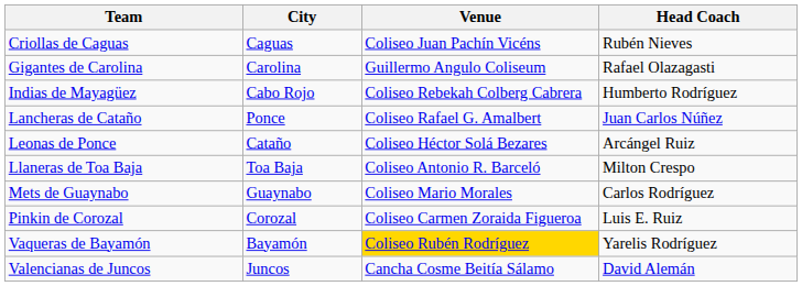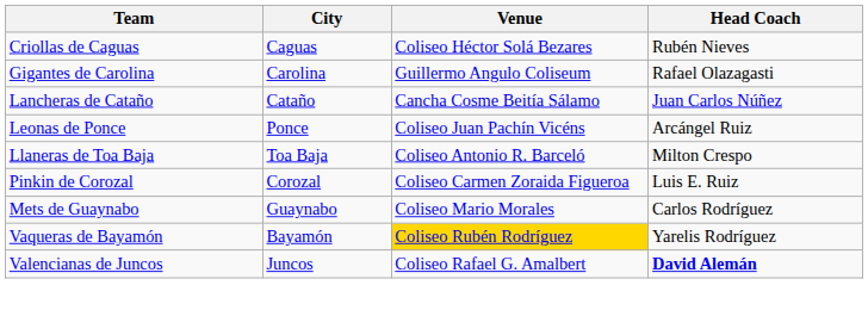 <table class="wikitable" width=800 style="text-align: Left; ">
 <tr>
 <th width=30%>Team</th>
 <th width=15%>City</th>
 <th width=30%>Venue</th>
 <th width=25%>Head Coach</th>
 </tr>
 <tr>
 <td align="left"><a href='#'>Criollas de Caguas</a></td>
 <td><a href='#'>Caguas</a></td>
-<td><a href='#'>Coliseo Juan Pachín Vicéns</a></td>
+<td><a href='#'>Coliseo Héctor Solá Bezares</a></td>
 <td> Rubén Nieves</td>
 </tr>
 <tr>
 <td align="left"><a href='#'>Gigantes de Carolina</a></td>
 <td><a href='#'>Carolina</a></td>
 <td><a href='#'>Guillermo Angulo Coliseum</a></td>
 <td> Rafael Olazagasti</td>
 </tr>
 <tr>
-<td align="left"><a href='#'>Indias de Mayagüez</a></td>
-<td><a href='#'>Cabo Rojo</a></td>
-<td><a href='#'>Coliseo Rebekah Colberg Cabrera</a></td>
-<td> Humberto Rodríguez</td>
-</tr>
-<tr>
 <td align="left"><a href='#'>Lancheras de Cataño</a></td>
-<td><a href='#'>Ponce</a></td>
-<td><a href='#'>Coliseo Rafael G. Amalbert</a></td>
+<td><a href='#'>Cataño</a></td>
+<td><a href='#'>Cancha Cosme Beitía Sálamo</a></td>
 <td> <a href='#'>Juan Carlos Núñez</a></td>
 </tr>
 <tr>
 <td align="left"><a href='#'>Leonas de Ponce</a></td>
-<td><a href='#'>Cataño</a></td>
-<td><a href='#'>Coliseo Héctor Solá Bezares</a></td>
+<td><a href='#'>Ponce</a></td>
+<td><a href='#'>Coliseo Juan Pachín Vicéns</a></td>
 <td> Arcángel Ruiz</td>
 </tr>
 <tr>
 <td align="left"><a href='#'>Llaneras de Toa Baja</a></td>
 <td><a href='#'>Toa Baja</a></td>
 <td><a href='#'>Coliseo Antonio R. Barceló</a></td>
 <td> Milton Crespo</td>
 </tr>
 <tr>
+<td align="left"><a href='#'>Pinkin de Corozal</a></td>
+<td><a href='#'>Corozal</a></td>
+<td><a href='#'>Coliseo Carmen Zoraida Figueroa</a></td>
+<td> Luis E. Ruiz</td>
+</tr>
+<tr>
 <td align="left"><a href='#'>Mets de Guaynabo</a></td>
 <td><a href='#'>Guaynabo</a></td>
 <td><a href='#'>Coliseo Mario Morales</a></td>
 <td> Carlos Rodríguez</td>
-</tr>
-<tr>
-<td align="left"><a href='#'>Pinkin de Corozal</a></td>
-<td><a href='#'>Corozal</a></td>
-<td><a href='#'>Coliseo Carmen Zoraida Figueroa</a></td>
-<td> Luis E. Ruiz</td>
 </tr>
 <tr>
 <td align="left"><a href='#'>Vaqueras de Bayamón</a></td>
 <td><a href='#'>Bayamón</a></td>
 <td style="background: gold;"><a href='#'>Coliseo Rubén Rodríguez</a></td>
 <td> Yarelis Rodríguez</td>
 </tr>
 <tr>
 <td align="left"><a href='#'>Valencianas de Juncos</a></td>
 <td><a href='#'>Juncos</a></td>
-<td><a href='#'>Cancha Cosme Beitía Sálamo</a></td>
-<td> <a href='#'>David Alemán</a></td>
+<td><a href='#'>Coliseo Rafael G. Amalbert</a></td>
+<td><strong> <a href='#'>David Alemán</a></strong></td>
 </tr>
 </table>
